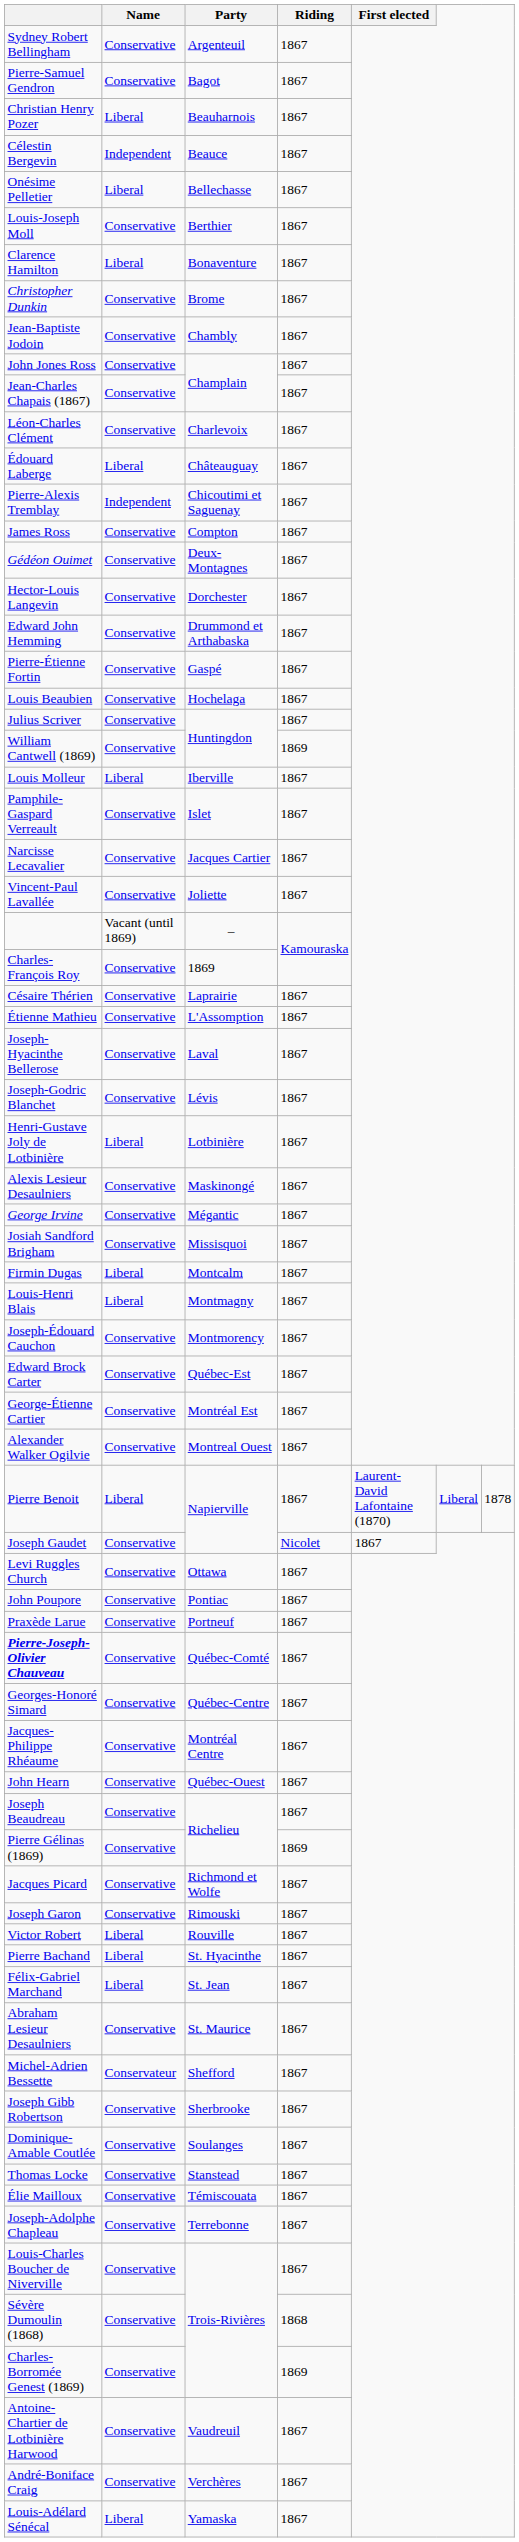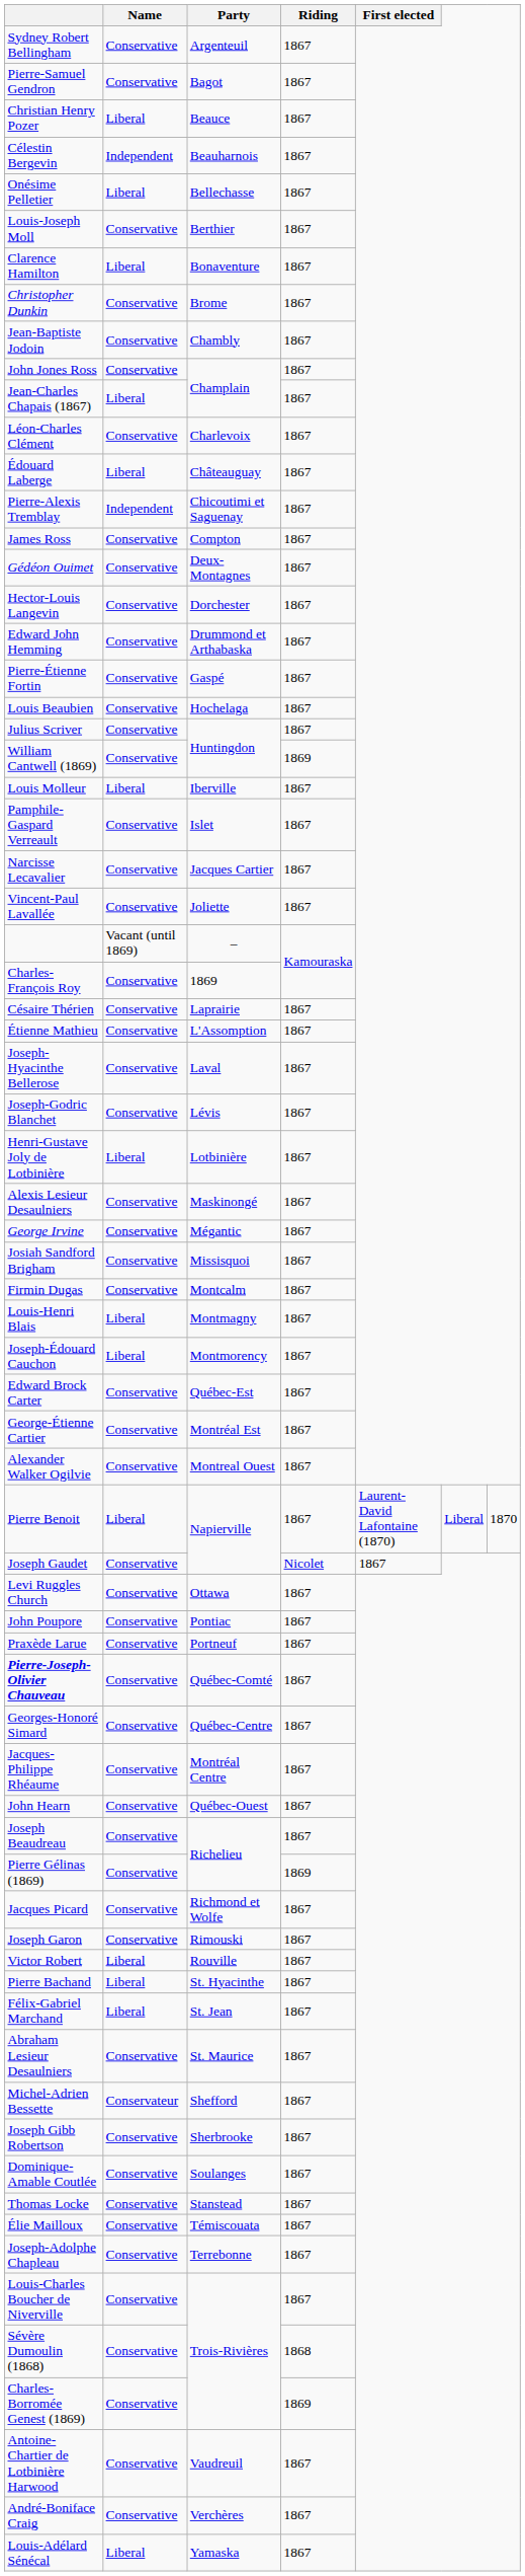 <table class="wikitable sortable">
 <tr>
 <th></th>
 <th>Name</th>
 <th>Party</th>
 <th>Riding</th>
 <th>First elected</th>
 </tr>
 <tr>
 <td><a href='#'>Sydney Robert Bellingham</a></td>
 <td><a href='#'>Conservative</a></td>
 <td><a href='#'>Argenteuil</a></td>
 <td>1867</td>
 </tr>
 <tr>
 <td><a href='#'>Pierre-Samuel Gendron</a></td>
 <td><a href='#'>Conservative</a></td>
 <td><a href='#'>Bagot</a></td>
 <td>1867</td>
 </tr>
 <tr>
 <td><a href='#'>Christian Henry Pozer</a></td>
 <td><a href='#'>Liberal</a></td>
-<td><a href='#'>Beauharnois</a></td>
+<td><a href='#'>Beauce</a></td>
 <td>1867</td>
 </tr>
 <tr>
 <td><a href='#'>Célestin Bergevin</a></td>
 <td><a href='#'>Independent</a></td>
-<td><a href='#'>Beauce</a></td>
+<td><a href='#'>Beauharnois</a></td>
 <td>1867</td>
 </tr>
 <tr>
 <td><a href='#'>Onésime Pelletier</a></td>
 <td><a href='#'>Liberal</a></td>
 <td><a href='#'>Bellechasse</a></td>
 <td>1867</td>
 </tr>
 <tr>
 <td><a href='#'>Louis-Joseph Moll</a></td>
 <td><a href='#'>Conservative</a></td>
 <td><a href='#'>Berthier</a></td>
 <td>1867</td>
 </tr>
 <tr>
 <td><a href='#'>Clarence Hamilton</a></td>
 <td><a href='#'>Liberal</a></td>
 <td><a href='#'>Bonaventure</a></td>
 <td>1867</td>
 </tr>
 <tr>
 <td><em><a href='#'>Christopher Dunkin</a></em></td>
 <td><a href='#'>Conservative</a></td>
 <td><a href='#'>Brome</a></td>
 <td>1867</td>
 </tr>
 <tr>
 <td><a href='#'>Jean-Baptiste Jodoin</a></td>
 <td><a href='#'>Conservative</a></td>
 <td><a href='#'>Chambly</a></td>
 <td>1867</td>
 </tr>
 <tr>
 <td><a href='#'>John Jones Ross</a></td>
 <td><a href='#'>Conservative</a></td>
 <td rowspan="2"><a href='#'>Champlain</a></td>
 <td>1867</td>
 </tr>
 <tr>
 <td><a href='#'>Jean-Charles Chapais</a> (1867)</td>
-<td><a href='#'>Conservative</a></td>
+<td><a href='#'>Liberal</a></td>
 <td>1867</td>
 </tr>
 <tr>
 <td><a href='#'>Léon-Charles Clément</a></td>
 <td><a href='#'>Conservative</a></td>
 <td><a href='#'>Charlevoix</a></td>
 <td>1867</td>
 </tr>
 <tr>
 <td><a href='#'>Édouard Laberge</a></td>
 <td><a href='#'>Liberal</a></td>
 <td><a href='#'>Châteauguay</a></td>
 <td>1867</td>
 </tr>
 <tr>
 <td><a href='#'>Pierre-Alexis Tremblay</a></td>
 <td><a href='#'>Independent</a></td>
 <td><a href='#'>Chicoutimi et Saguenay</a></td>
 <td>1867</td>
 </tr>
 <tr>
 <td><a href='#'>James Ross</a></td>
 <td><a href='#'>Conservative</a></td>
 <td><a href='#'>Compton</a></td>
 <td>1867</td>
 </tr>
 <tr>
 <td><em><a href='#'>Gédéon Ouimet</a></em></td>
 <td><a href='#'>Conservative</a></td>
 <td><a href='#'>Deux-Montagnes</a></td>
 <td>1867</td>
 </tr>
 <tr>
 <td><a href='#'>Hector-Louis Langevin</a></td>
 <td><a href='#'>Conservative</a></td>
 <td><a href='#'>Dorchester</a></td>
 <td>1867</td>
 </tr>
 <tr>
 <td><a href='#'>Edward John Hemming</a></td>
 <td><a href='#'>Conservative</a></td>
 <td><a href='#'>Drummond et Arthabaska</a></td>
 <td>1867</td>
 </tr>
 <tr>
 <td><a href='#'>Pierre-Étienne Fortin</a></td>
 <td><a href='#'>Conservative</a></td>
 <td><a href='#'>Gaspé</a></td>
 <td>1867</td>
 </tr>
 <tr>
 <td><a href='#'>Louis Beaubien</a></td>
 <td><a href='#'>Conservative</a></td>
 <td><a href='#'>Hochelaga</a></td>
 <td>1867</td>
 </tr>
 <tr>
 <td><a href='#'>Julius Scriver</a></td>
 <td><a href='#'>Conservative</a></td>
 <td rowspan="2"><a href='#'>Huntingdon</a></td>
 <td>1867</td>
 </tr>
 <tr>
 <td><a href='#'>William Cantwell</a> (1869)</td>
 <td><a href='#'>Conservative</a></td>
 <td>1869</td>
 </tr>
 <tr>
 <td><a href='#'>Louis Molleur</a></td>
 <td><a href='#'>Liberal</a></td>
 <td><a href='#'>Iberville</a></td>
 <td>1867</td>
 </tr>
 <tr>
 <td><a href='#'>Pamphile-Gaspard Verreault</a></td>
 <td><a href='#'>Conservative</a></td>
 <td><a href='#'>Islet</a></td>
 <td>1867</td>
 </tr>
 <tr>
 <td><a href='#'>Narcisse Lecavalier</a></td>
 <td><a href='#'>Conservative</a></td>
 <td><a href='#'>Jacques Cartier</a></td>
 <td>1867</td>
 </tr>
 <tr>
 <td><a href='#'>Vincent-Paul Lavallée</a></td>
 <td><a href='#'>Conservative</a></td>
 <td><a href='#'>Joliette</a></td>
 <td>1867</td>
 </tr>
 <tr>
 <td></td>
 <td>Vacant (until 1869)</td>
 <td align="center">–</td>
 <td rowspan="2"><a href='#'>Kamouraska</a></td>
 </tr>
 <tr>
 <td><a href='#'>Charles-François Roy</a></td>
 <td><a href='#'>Conservative</a></td>
 <td>1869</td>
 </tr>
 <tr>
 <td><a href='#'>Césaire Thérien</a></td>
 <td><a href='#'>Conservative</a></td>
 <td><a href='#'>Laprairie</a></td>
 <td>1867</td>
 </tr>
 <tr>
 <td><a href='#'>Étienne Mathieu</a></td>
 <td><a href='#'>Conservative</a></td>
 <td><a href='#'>L'Assomption</a></td>
 <td>1867</td>
 </tr>
 <tr>
 <td><a href='#'>Joseph-Hyacinthe Bellerose</a></td>
 <td><a href='#'>Conservative</a></td>
 <td><a href='#'>Laval</a></td>
 <td>1867</td>
 </tr>
 <tr>
 <td><span><a href='#'>Joseph-Godric Blanchet</a></span></td>
 <td><a href='#'>Conservative</a></td>
 <td><a href='#'>Lévis</a></td>
 <td>1867</td>
 </tr>
 <tr>
 <td><a href='#'>Henri-Gustave Joly de Lotbinière</a></td>
 <td><a href='#'>Liberal</a></td>
 <td><a href='#'>Lotbinière</a></td>
 <td>1867</td>
 </tr>
 <tr>
 <td><a href='#'>Alexis Lesieur Desaulniers</a></td>
 <td><a href='#'>Conservative</a></td>
 <td><a href='#'>Maskinongé</a></td>
 <td>1867</td>
 </tr>
 <tr>
 <td><em><a href='#'>George Irvine</a></em></td>
 <td><a href='#'>Conservative</a></td>
 <td><a href='#'>Mégantic</a></td>
 <td>1867</td>
 </tr>
 <tr>
 <td><a href='#'>Josiah Sandford Brigham</a></td>
 <td><a href='#'>Conservative</a></td>
 <td><a href='#'>Missisquoi</a></td>
 <td>1867</td>
 </tr>
 <tr>
 <td><a href='#'>Firmin Dugas</a></td>
-<td><a href='#'>Liberal</a></td>
+<td><a href='#'>Conservative</a></td>
 <td><a href='#'>Montcalm</a></td>
 <td>1867</td>
 </tr>
 <tr>
 <td><a href='#'>Louis-Henri Blais</a></td>
 <td><a href='#'>Liberal</a></td>
 <td><a href='#'>Montmagny</a></td>
 <td>1867</td>
 </tr>
 <tr>
 <td><a href='#'>Joseph-Édouard Cauchon</a></td>
-<td><a href='#'>Conservative</a></td>
+<td><a href='#'>Liberal</a></td>
 <td><a href='#'>Montmorency</a></td>
 <td>1867</td>
 </tr>
 <tr>
 <td><a href='#'>Edward Brock Carter</a></td>
 <td><a href='#'>Conservative</a></td>
 <td><a href='#'>Québec-Est</a></td>
 <td>1867</td>
 </tr>
 <tr>
 <td><a href='#'>George-Étienne Cartier</a></td>
 <td><a href='#'>Conservative</a></td>
 <td><a href='#'>Montréal Est</a></td>
 <td>1867</td>
 </tr>
 <tr>
 <td><a href='#'>Alexander Walker Ogilvie</a></td>
 <td><a href='#'>Conservative</a></td>
 <td><a href='#'>Montreal Ouest</a></td>
 <td>1867</td>
 </tr>
 <tr>
 <td><a href='#'>Pierre Benoit</a></td>
 <td><a href='#'>Liberal</a></td>
 <td rowspan="2"><a href='#'>Napierville</a></td>
 <td>1867<br></td>
 <td><a href='#'>Laurent-David Lafontaine</a> (1870)</td>
 <td><a href='#'>Liberal</a></td>
-<td>1878</td>
+<td>1870</td>
 </tr>
 <tr>
 <td><a href='#'>Joseph Gaudet</a></td>
 <td><a href='#'>Conservative</a></td>
 <td><a href='#'>Nicolet</a></td>
 <td>1867</td>
 </tr>
 <tr>
 <td><a href='#'>Levi Ruggles Church</a></td>
 <td><a href='#'>Conservative</a></td>
 <td><a href='#'>Ottawa</a></td>
 <td>1867</td>
 </tr>
 <tr>
 <td><a href='#'>John Poupore</a></td>
 <td><a href='#'>Conservative</a></td>
 <td><a href='#'>Pontiac</a></td>
 <td>1867</td>
 </tr>
 <tr>
 <td><a href='#'>Praxède Larue</a></td>
 <td><a href='#'>Conservative</a></td>
 <td><a href='#'>Portneuf</a></td>
 <td>1867</td>
 </tr>
 <tr>
 <td><strong><em><a href='#'>Pierre-Joseph-Olivier Chauveau</a></em></strong></td>
 <td><a href='#'>Conservative</a></td>
 <td><a href='#'>Québec-Comté</a></td>
 <td>1867</td>
 </tr>
 <tr>
 <td><a href='#'>Georges-Honoré Simard</a></td>
 <td><a href='#'>Conservative</a></td>
 <td><a href='#'>Québec-Centre</a></td>
 <td>1867</td>
 </tr>
 <tr>
 <td><a href='#'>Jacques-Philippe Rhéaume</a></td>
 <td><a href='#'>Conservative</a></td>
 <td><a href='#'>Montréal Centre</a></td>
 <td>1867</td>
 </tr>
 <tr>
 <td><a href='#'>John Hearn</a></td>
 <td><a href='#'>Conservative</a></td>
 <td><a href='#'>Québec-Ouest</a></td>
 <td>1867</td>
 </tr>
 <tr>
 <td><a href='#'>Joseph Beaudreau</a></td>
 <td><a href='#'>Conservative</a></td>
 <td rowspan="2"><a href='#'>Richelieu</a></td>
 <td>1867</td>
 </tr>
 <tr>
 <td><a href='#'>Pierre Gélinas</a> (1869)</td>
 <td><a href='#'>Conservative</a></td>
 <td>1869</td>
 </tr>
 <tr>
 <td><a href='#'>Jacques Picard</a></td>
 <td><a href='#'>Conservative</a></td>
 <td><a href='#'>Richmond et Wolfe</a></td>
 <td>1867</td>
 </tr>
 <tr>
 <td><a href='#'>Joseph Garon</a></td>
 <td><a href='#'>Conservative</a></td>
 <td><a href='#'>Rimouski</a></td>
 <td>1867</td>
 </tr>
 <tr>
 <td><a href='#'>Victor Robert</a></td>
 <td><a href='#'>Liberal</a></td>
 <td><a href='#'>Rouville</a></td>
 <td>1867</td>
 </tr>
 <tr>
 <td><a href='#'>Pierre Bachand</a></td>
 <td><a href='#'>Liberal</a></td>
 <td><a href='#'>St. Hyacinthe</a></td>
 <td>1867</td>
 </tr>
 <tr>
 <td><a href='#'>Félix-Gabriel Marchand</a></td>
 <td><a href='#'>Liberal</a></td>
 <td><a href='#'>St. Jean</a></td>
 <td>1867</td>
 </tr>
 <tr>
 <td><a href='#'>Abraham Lesieur Desaulniers</a></td>
 <td><a href='#'>Conservative</a></td>
 <td><a href='#'>St. Maurice</a></td>
 <td>1867</td>
 </tr>
 <tr>
 <td><a href='#'>Michel-Adrien Bessette</a></td>
 <td><a href='#'>Conservateur</a></td>
 <td><a href='#'>Shefford</a></td>
 <td>1867</td>
 </tr>
 <tr>
 <td><a href='#'>Joseph Gibb Robertson</a></td>
 <td><a href='#'>Conservative</a></td>
 <td><a href='#'>Sherbrooke</a></td>
 <td>1867</td>
 </tr>
 <tr>
 <td><a href='#'>Dominique-Amable Coutlée</a></td>
 <td><a href='#'>Conservative</a></td>
 <td><a href='#'>Soulanges</a></td>
 <td>1867</td>
 </tr>
 <tr>
 <td><a href='#'>Thomas Locke</a></td>
 <td><a href='#'>Conservative</a></td>
 <td><a href='#'>Stanstead</a></td>
 <td>1867</td>
 </tr>
 <tr>
 <td><a href='#'>Élie Mailloux</a></td>
 <td><a href='#'>Conservative</a></td>
 <td><a href='#'>Témiscouata</a></td>
 <td>1867</td>
 </tr>
 <tr>
 <td><a href='#'>Joseph-Adolphe Chapleau</a></td>
 <td><a href='#'>Conservative</a></td>
 <td><a href='#'>Terrebonne</a></td>
 <td>1867</td>
 </tr>
 <tr>
 <td><a href='#'>Louis-Charles Boucher de Niverville</a></td>
 <td><a href='#'>Conservative</a></td>
 <td rowspan="3"><a href='#'>Trois-Rivières</a></td>
 <td>1867</td>
 </tr>
 <tr>
 <td><a href='#'>Sévère Dumoulin</a> (1868)</td>
 <td><a href='#'>Conservative</a></td>
 <td>1868</td>
 </tr>
 <tr>
 <td><a href='#'>Charles-Borromée Genest</a> (1869)</td>
 <td><a href='#'>Conservative</a></td>
 <td>1869</td>
 </tr>
 <tr>
 <td><a href='#'>Antoine-Chartier de Lotbinière Harwood</a></td>
 <td><a href='#'>Conservative</a></td>
 <td><a href='#'>Vaudreuil</a></td>
 <td>1867</td>
 </tr>
 <tr>
 <td><a href='#'>André-Boniface Craig</a></td>
 <td><a href='#'>Conservative</a></td>
 <td><a href='#'>Verchères</a></td>
 <td>1867</td>
 </tr>
 <tr>
 <td><a href='#'>Louis-Adélard Sénécal</a></td>
 <td><a href='#'>Liberal</a></td>
 <td><a href='#'>Yamaska</a></td>
 <td>1867</td>
 </tr>
 </table>
